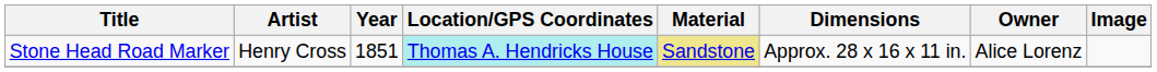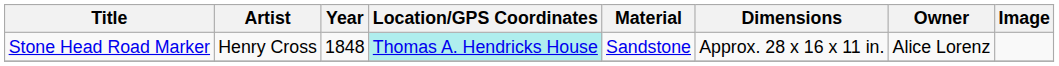 <table class="wikitable sortable">
 <tr>
 <th>Title</th>
 <th>Artist</th>
 <th>Year</th>
 <th>Location/GPS Coordinates</th>
 <th>Material</th>
 <th>Dimensions</th>
 <th>Owner</th>
 <th>Image</th>
 </tr>
 <tr>
 <td><a href='#'>Stone Head Road Marker</a></td>
 <td>Henry Cross</td>
-<td>1851</td>
+<td>1848</td>
 <td style="background: paleturquoise;"><a href='#'>Thomas A. Hendricks House</a> </td>
-<td style="background: khaki;"><a href='#'>Sandstone</a></td>
+<td><a href='#'>Sandstone</a></td>
 <td>Approx. 28 x 16 x 11 in.</td>
 <td>Alice Lorenz</td>
 <td></td>
 </tr>
 <tr>
 </tr>
 </table>
